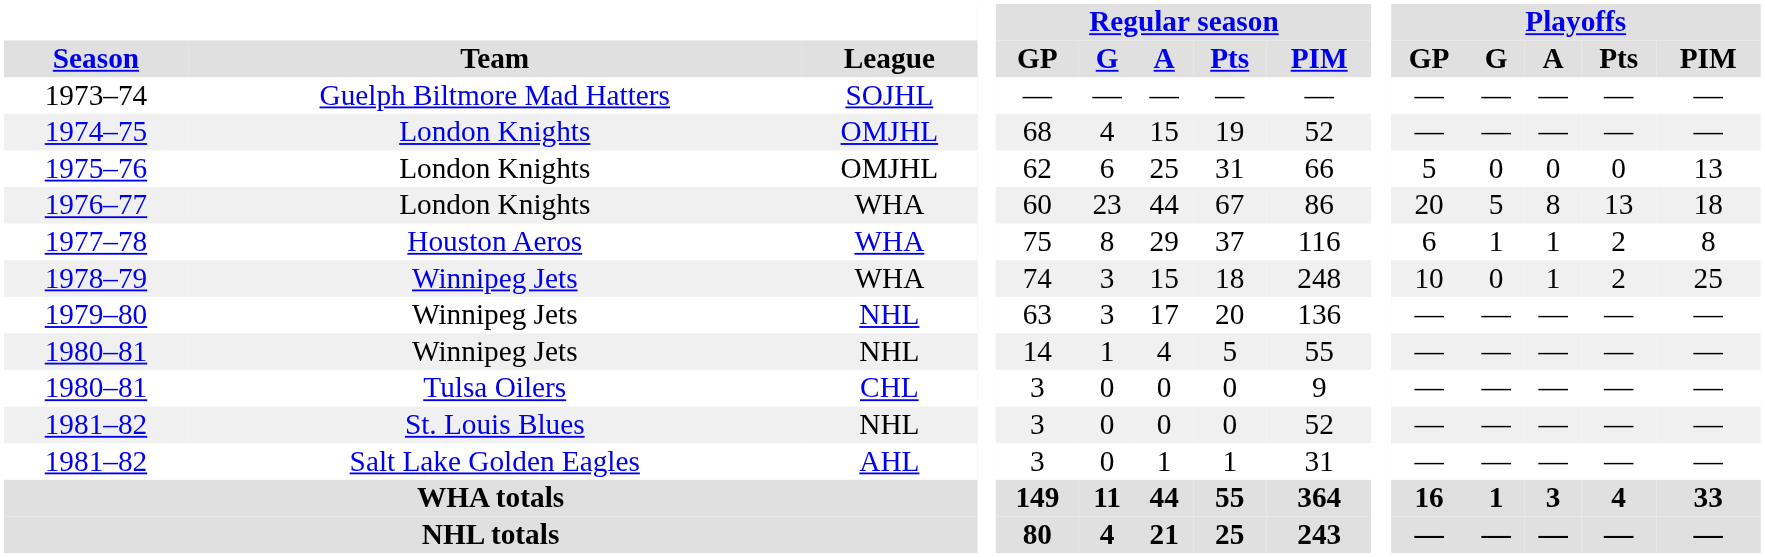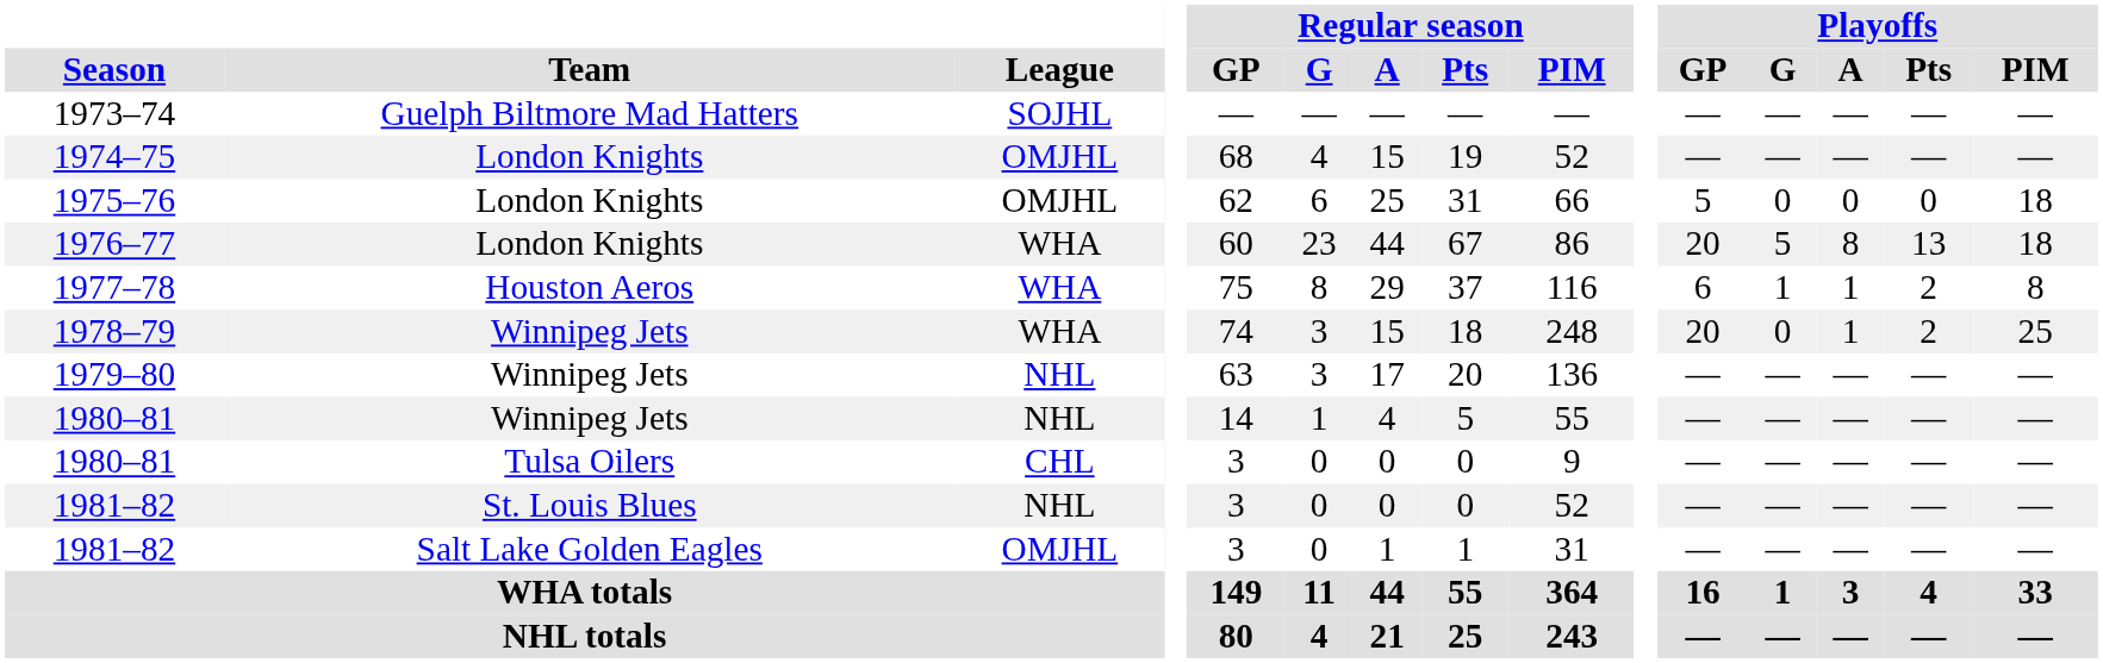 <table border="0" cellpadding="1" cellspacing="0" style="text-align:center; width:60em">
 <tr bgcolor="#e0e0e0">
 <th colspan="3" bgcolor="#ffffff"> </th>
 <th rowspan="99" bgcolor="#ffffff"> </th>
 <th colspan="5"><a href='#'>Regular season</a></th>
 <th rowspan="99" bgcolor="#ffffff"> </th>
 <th colspan="5"><a href='#'>Playoffs</a></th>
 </tr>
 <tr bgcolor="#e0e0e0">
 <th><a href='#'>Season</a></th>
 <th>Team</th>
 <th>League</th>
 <th>GP</th>
 <th><a href='#'>G</a></th>
 <th><a href='#'>A</a></th>
 <th><a href='#'>Pts</a></th>
 <th><a href='#'>PIM</a></th>
 <th>GP</th>
 <th>G</th>
 <th>A</th>
 <th>Pts</th>
 <th>PIM</th>
 </tr>
 <tr>
 <td>1973–74</td>
 <td><a href='#'>Guelph Biltmore Mad Hatters</a></td>
 <td><a href='#'>SOJHL</a></td>
 <td>—</td>
 <td>—</td>
 <td>—</td>
 <td>—</td>
 <td>—</td>
 <td>—</td>
 <td>—</td>
 <td>—</td>
 <td>—</td>
 <td>—</td>
 </tr>
 <tr bgcolor="#f0f0f0">
 <td><a href='#'>1974–75</a></td>
 <td><a href='#'>London Knights</a></td>
 <td><a href='#'>OMJHL</a></td>
 <td>68</td>
 <td>4</td>
 <td>15</td>
 <td>19</td>
 <td>52</td>
 <td>—</td>
 <td>—</td>
 <td>—</td>
 <td>—</td>
 <td>—</td>
 </tr>
 <tr>
 <td><a href='#'>1975–76</a></td>
 <td>London Knights</td>
 <td>OMJHL</td>
 <td>62</td>
 <td>6</td>
 <td>25</td>
 <td>31</td>
 <td>66</td>
 <td>5</td>
 <td>0</td>
 <td>0</td>
 <td>0</td>
-<td>13</td>
+<td>18</td>
 </tr>
 <tr bgcolor="#f0f0f0">
 <td><a href='#'>1976–77</a></td>
 <td>London Knights</td>
 <td>WHA</td>
 <td>60</td>
 <td>23</td>
 <td>44</td>
 <td>67</td>
 <td>86</td>
 <td>20</td>
 <td>5</td>
 <td>8</td>
 <td>13</td>
 <td>18</td>
 </tr>
 <tr>
 <td><a href='#'>1977–78</a></td>
 <td><a href='#'>Houston Aeros</a></td>
 <td><a href='#'>WHA</a></td>
 <td>75</td>
 <td>8</td>
 <td>29</td>
 <td>37</td>
 <td>116</td>
 <td>6</td>
 <td>1</td>
 <td>1</td>
 <td>2</td>
 <td>8</td>
 </tr>
 <tr bgcolor="#f0f0f0">
 <td><a href='#'>1978–79</a></td>
 <td><a href='#'>Winnipeg Jets</a></td>
 <td>WHA</td>
 <td>74</td>
 <td>3</td>
 <td>15</td>
 <td>18</td>
 <td>248</td>
-<td>10</td>
+<td>20</td>
 <td>0</td>
 <td>1</td>
 <td>2</td>
 <td>25</td>
 </tr>
 <tr>
 <td><a href='#'>1979–80</a></td>
 <td>Winnipeg Jets</td>
 <td><a href='#'>NHL</a></td>
 <td>63</td>
 <td>3</td>
 <td>17</td>
 <td>20</td>
 <td>136</td>
 <td>—</td>
 <td>—</td>
 <td>—</td>
 <td>—</td>
 <td>—</td>
 </tr>
 <tr bgcolor="#f0f0f0">
 <td><a href='#'>1980–81</a></td>
 <td>Winnipeg Jets</td>
 <td>NHL</td>
 <td>14</td>
 <td>1</td>
 <td>4</td>
 <td>5</td>
 <td>55</td>
 <td>—</td>
 <td>—</td>
 <td>—</td>
 <td>—</td>
 <td>—</td>
 </tr>
 <tr>
 <td><a href='#'>1980–81</a></td>
 <td><a href='#'>Tulsa Oilers</a></td>
 <td><a href='#'>CHL</a></td>
 <td>3</td>
 <td>0</td>
 <td>0</td>
 <td>0</td>
 <td>9</td>
 <td>—</td>
 <td>—</td>
 <td>—</td>
 <td>—</td>
 <td>—</td>
 </tr>
 <tr bgcolor="#f0f0f0">
 <td><a href='#'>1981–82</a></td>
 <td><a href='#'>St. Louis Blues</a></td>
 <td>NHL</td>
 <td>3</td>
 <td>0</td>
 <td>0</td>
 <td>0</td>
 <td>52</td>
 <td>—</td>
 <td>—</td>
 <td>—</td>
 <td>—</td>
 <td>—</td>
 </tr>
 <tr>
 <td><a href='#'>1981–82</a></td>
 <td><a href='#'>Salt Lake Golden Eagles</a></td>
-<td><a href='#'>AHL</a></td>
+<td><a href='#'>OMJHL</a></td>
 <td>3</td>
 <td>0</td>
 <td>1</td>
 <td>1</td>
 <td>31</td>
 <td>—</td>
 <td>—</td>
 <td>—</td>
 <td>—</td>
 <td>—</td>
 </tr>
 <tr bgcolor="#e0e0e0">
 <th colspan="3">WHA totals</th>
 <th>149</th>
 <th>11</th>
 <th>44</th>
 <th>55</th>
 <th>364</th>
 <th>16</th>
 <th>1</th>
 <th>3</th>
 <th>4</th>
 <th>33</th>
 </tr>
 <tr bgcolor="#e0e0e0">
 <th colspan="3">NHL totals</th>
 <th>80</th>
 <th>4</th>
 <th>21</th>
 <th>25</th>
 <th>243</th>
 <th>—</th>
 <th>—</th>
 <th>—</th>
 <th>—</th>
 <th>—</th>
 </tr>
 </table>
